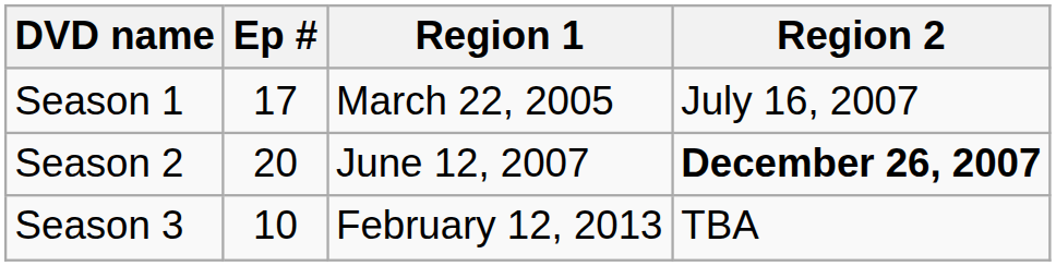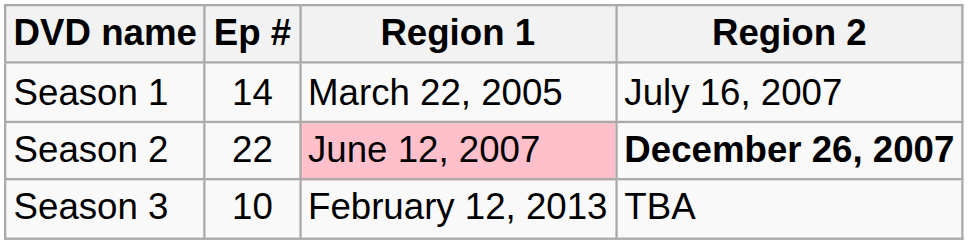 <table class="wikitable">
 <tr>
 <th>DVD name</th>
 <th>Ep #</th>
 <th>Region 1</th>
 <th>Region 2</th>
 </tr>
 <tr>
 <td>Season 1</td>
-<td align="center">17</td>
+<td align="center">14</td>
 <td>March 22, 2005</td>
 <td>July 16, 2007</td>
 </tr>
 <tr>
 <td>Season 2</td>
-<td align="center">20</td>
-<td>June 12, 2007</td>
+<td align="center">22</td>
+<td style="background: pink;">June 12, 2007</td>
 <td><strong>December 26, 2007</strong></td>
 </tr>
 <tr>
 <td>Season 3</td>
 <td align="center">10</td>
 <td>February 12, 2013</td>
 <td>TBA</td>
 </tr>
 </table>
